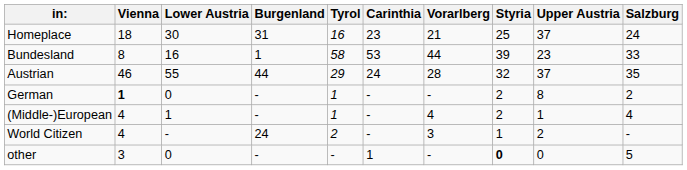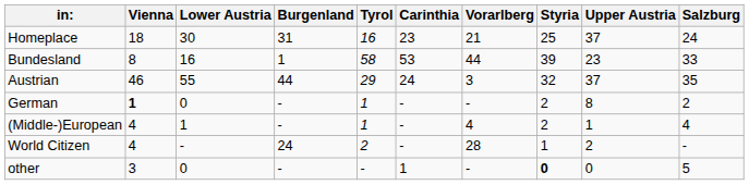 <table class="wikitable">
 <tr>
 <th>in:</th>
 <th>Vienna</th>
 <th>Lower Austria</th>
 <th>Burgenland</th>
 <th>Tyrol</th>
 <th>Carinthia</th>
 <th>Vorarlberg</th>
 <th>Styria</th>
 <th>Upper Austria</th>
 <th>Salzburg</th>
 </tr>
 <tr>
 <td>Homeplace</td>
 <td>18</td>
 <td>30</td>
 <td>31</td>
 <td><em>16</em></td>
 <td>23</td>
 <td>21</td>
 <td>25</td>
 <td>37</td>
 <td>24</td>
 </tr>
 <tr>
 <td>Bundesland</td>
 <td>8</td>
 <td>16</td>
 <td>1</td>
 <td><em>58</em></td>
 <td>53</td>
 <td>44</td>
 <td>39</td>
 <td>23</td>
 <td>33</td>
 </tr>
 <tr>
 <td>Austrian</td>
 <td>46</td>
 <td>55</td>
 <td>44</td>
 <td><em>29</em></td>
 <td>24</td>
-<td>28</td>
+<td>3</td>
 <td>32</td>
 <td>37</td>
 <td>35</td>
 </tr>
 <tr>
 <td>German</td>
 <td><strong>1</strong></td>
 <td>0</td>
 <td>-</td>
 <td><em>1</em></td>
 <td>-</td>
 <td>-</td>
 <td>2</td>
 <td>8</td>
 <td>2</td>
 </tr>
 <tr>
 <td>(Middle-)European</td>
 <td>4</td>
 <td>1</td>
 <td>-</td>
 <td><em>1</em></td>
 <td>-</td>
 <td>4</td>
 <td>2</td>
 <td>1</td>
 <td>4</td>
 </tr>
 <tr>
 <td>World Citizen</td>
 <td>4</td>
 <td>-</td>
 <td>24</td>
 <td><em>2</em></td>
 <td>-</td>
-<td>3</td>
+<td>28</td>
 <td>1</td>
 <td>2</td>
 <td>-</td>
 </tr>
 <tr>
 <td>other</td>
 <td>3</td>
 <td>0</td>
 <td>-</td>
 <td>-</td>
 <td>1</td>
 <td>-</td>
 <td><strong>0</strong></td>
 <td>0</td>
 <td>5</td>
 </tr>
 </table>
